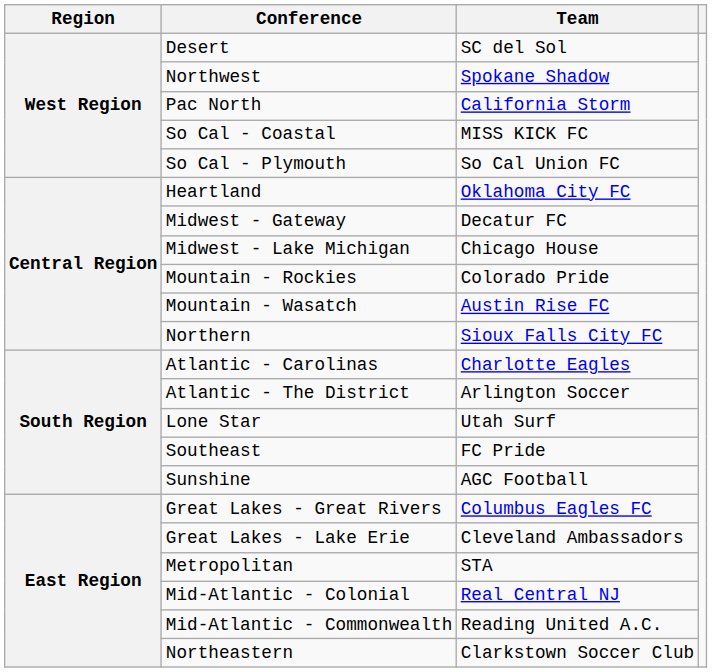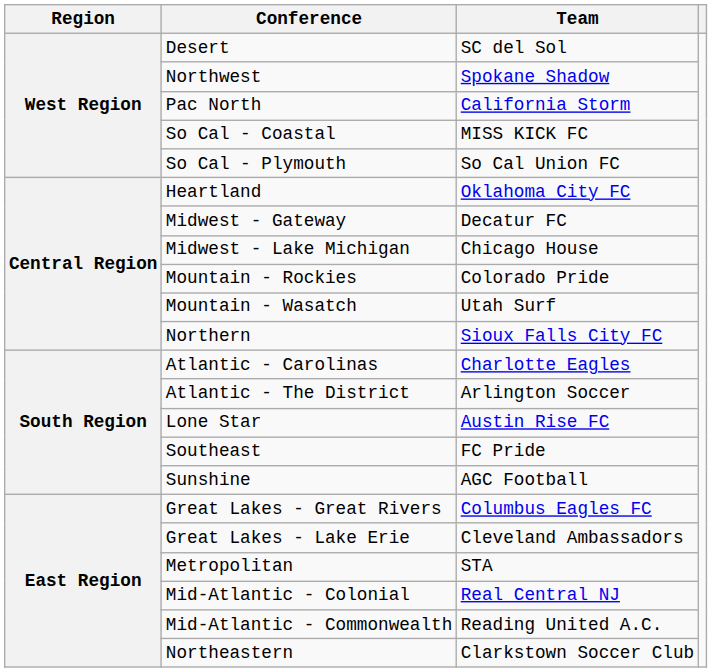 <table class="wikitable">
 <tr>
 <th>Region</th>
 <th>Conference</th>
 <th>Team</th>
 <th></th>
 </tr>
 <tr>
 <th rowspan=5>West Region</th>
 <td>Desert</td>
 <td>SC del Sol</td>
 <td rowspan=29></td>
 </tr>
 <tr>
 <td>Northwest</td>
 <td><a href='#'>Spokane Shadow</a></td>
 </tr>
 <tr>
 <td>Pac North</td>
 <td><a href='#'>California Storm</a></td>
 </tr>
 <tr>
 <td>So Cal - Coastal</td>
 <td>MISS KICK FC</td>
 </tr>
 <tr>
 <td>So Cal - Plymouth</td>
 <td>So Cal Union FC</td>
 </tr>
 <tr>
 <th rowspan=6>Central Region</th>
 <td>Heartland</td>
 <td><a href='#'>Oklahoma City FC</a></td>
 </tr>
 <tr>
 <td>Midwest - Gateway</td>
 <td>Decatur FC</td>
 </tr>
 <tr>
 <td>Midwest - Lake Michigan</td>
 <td>Chicago House</td>
 </tr>
 <tr>
 <td>Mountain - Rockies</td>
 <td>Colorado Pride</td>
 </tr>
 <tr>
 <td>Mountain - Wasatch</td>
-<td><a href='#'>Austin Rise FC</a></td>
+<td>Utah Surf</td>
 </tr>
 <tr>
 <td>Northern</td>
 <td><a href='#'>Sioux Falls City FC</a></td>
 </tr>
 <tr>
 <th rowspan=5>South Region</th>
 <td>Atlantic - Carolinas</td>
 <td><a href='#'>Charlotte Eagles</a></td>
 </tr>
 <tr>
 <td>Atlantic - The District</td>
 <td>Arlington Soccer</td>
 </tr>
 <tr>
 <td>Lone Star</td>
-<td>Utah Surf</td>
+<td><a href='#'>Austin Rise FC</a></td>
 </tr>
 <tr>
 <td>Southeast</td>
 <td>FC Pride</td>
 </tr>
 <tr>
 <td>Sunshine</td>
 <td>AGC Football</td>
 </tr>
 <tr>
 <th rowspan=6>East Region</th>
 <td>Great Lakes - Great Rivers</td>
 <td><a href='#'>Columbus Eagles FC</a></td>
 </tr>
 <tr>
 <td>Great Lakes - Lake Erie</td>
 <td>Cleveland Ambassadors</td>
 </tr>
 <tr>
 <td>Metropolitan</td>
 <td>STA</td>
 </tr>
 <tr>
 <td>Mid-Atlantic - Colonial</td>
 <td><a href='#'>Real Central NJ</a></td>
 </tr>
 <tr>
 <td>Mid-Atlantic - Commonwealth</td>
 <td>Reading United A.C.</td>
 </tr>
 <tr>
 <td>Northeastern</td>
 <td>Clarkstown Soccer Club</td>
 </tr>
 </table>
